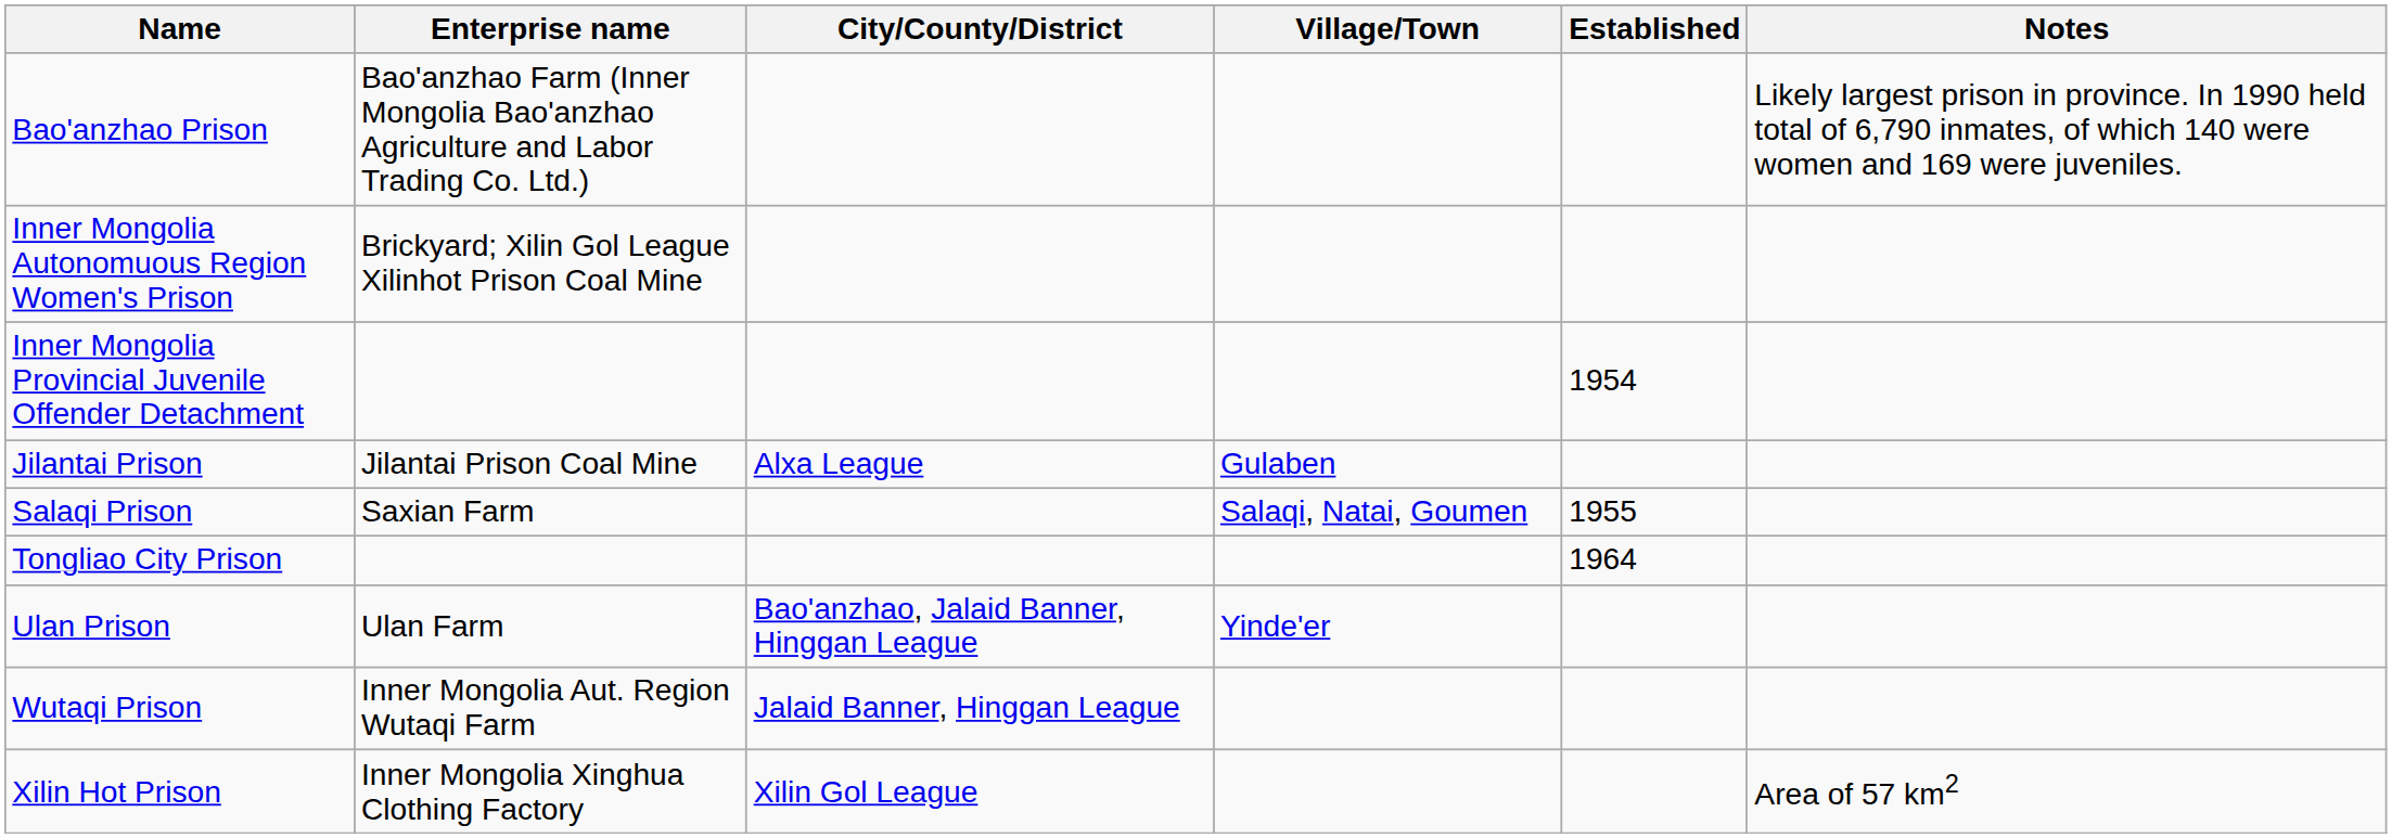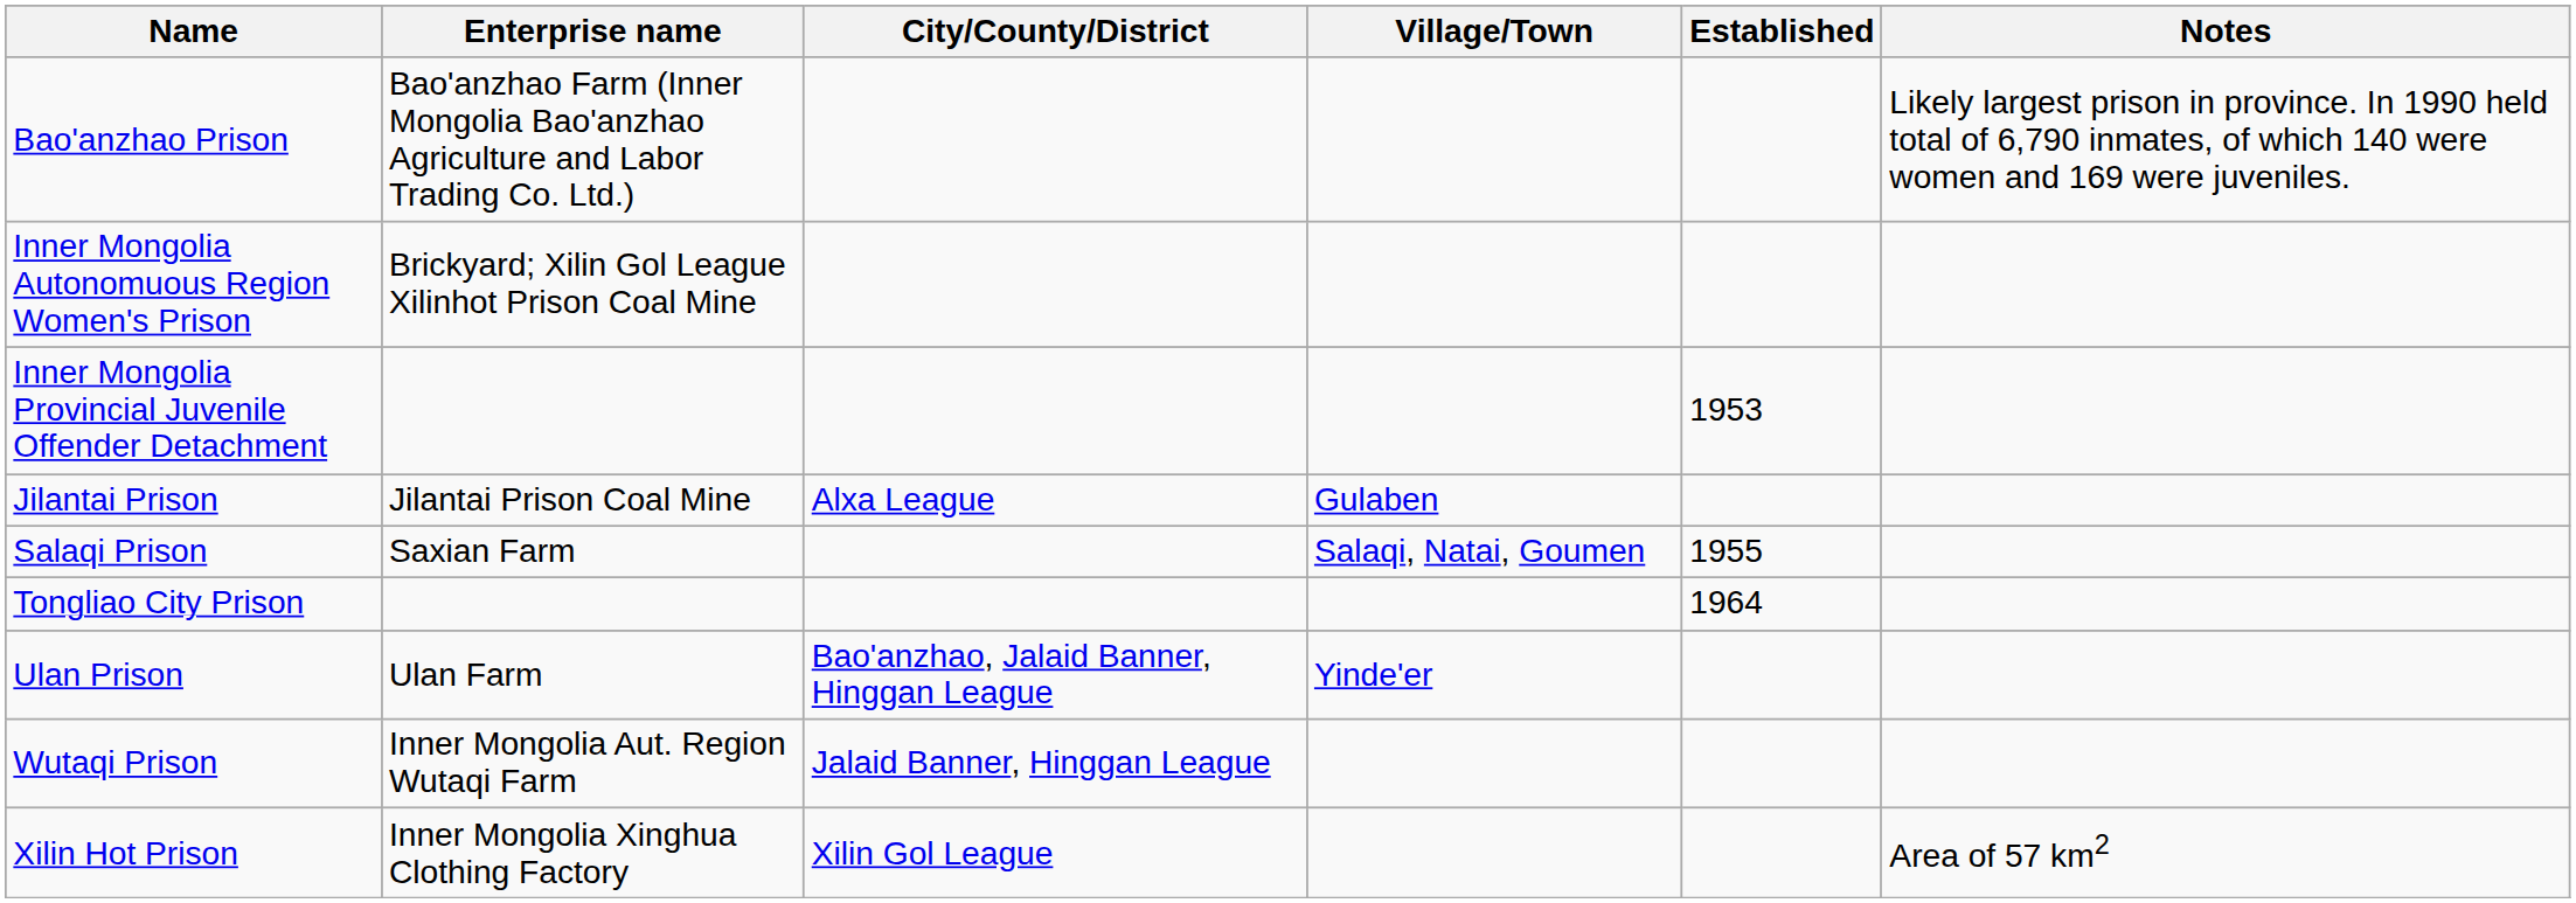 <table class="wikitable">
 <tr>
 <th width=15%>Name</th>
 <th width=17%>Enterprise name</th>
 <th width=20%>City/County/District</th>
 <th width=15%>Village/Town</th>
 <th width=5%>Established</th>
 <th width=28%>Notes</th>
 </tr>
 <tr>
 <td><a href='#'>Bao'anzhao Prison</a></td>
 <td>Bao'anzhao Farm (Inner Mongolia Bao'anzhao Agriculture and Labor Trading Co. Ltd.)</td>
 <td></td>
 <td></td>
 <td></td>
 <td>Likely largest prison in province. In 1990 held total of 6,790 inmates, of which 140 were women and 169 were juveniles.</td>
 </tr>
 <tr>
 <td><a href='#'>Inner Mongolia Autonomuous Region Women's Prison</a></td>
 <td>Brickyard; Xilin Gol League Xilinhot Prison Coal Mine</td>
 <td></td>
 <td></td>
 <td></td>
 <td></td>
 </tr>
 <tr>
 <td><a href='#'>Inner Mongolia Provincial Juvenile Offender Detachment</a></td>
 <td></td>
 <td></td>
 <td></td>
-<td>1954</td>
+<td>1953</td>
 <td></td>
 </tr>
 <tr>
 <td><a href='#'>Jilantai Prison</a></td>
 <td>Jilantai Prison Coal Mine</td>
 <td><a href='#'>Alxa League</a></td>
 <td><a href='#'>Gulaben</a></td>
 <td></td>
 <td></td>
 </tr>
 <tr>
 <td><a href='#'>Salaqi Prison</a></td>
 <td>Saxian Farm</td>
 <td></td>
 <td><a href='#'>Salaqi</a>, <a href='#'>Natai</a>, <a href='#'>Goumen</a></td>
 <td>1955</td>
 <td></td>
 </tr>
 <tr>
 <td><a href='#'>Tongliao City Prison</a></td>
 <td></td>
 <td></td>
 <td></td>
 <td>1964</td>
 <td></td>
 </tr>
 <tr>
 <td><a href='#'>Ulan Prison</a></td>
 <td>Ulan Farm</td>
 <td><a href='#'>Bao'anzhao</a>, <a href='#'>Jalaid Banner</a>, <a href='#'>Hinggan League</a></td>
 <td><a href='#'>Yinde'er</a></td>
 <td></td>
 <td></td>
 </tr>
 <tr>
 <td><a href='#'>Wutaqi Prison</a></td>
 <td>Inner Mongolia Aut. Region Wutaqi Farm</td>
 <td><a href='#'>Jalaid Banner</a>, <a href='#'>Hinggan League</a></td>
 <td></td>
 <td></td>
 <td></td>
 </tr>
 <tr>
 <td><a href='#'>Xilin Hot Prison</a></td>
 <td>Inner Mongolia Xinghua Clothing Factory</td>
 <td><a href='#'>Xilin Gol League</a></td>
 <td></td>
 <td></td>
 <td>Area of 57 km<sup>2</sup></td>
 </tr>
 <tr>
 </tr>
 </table>
